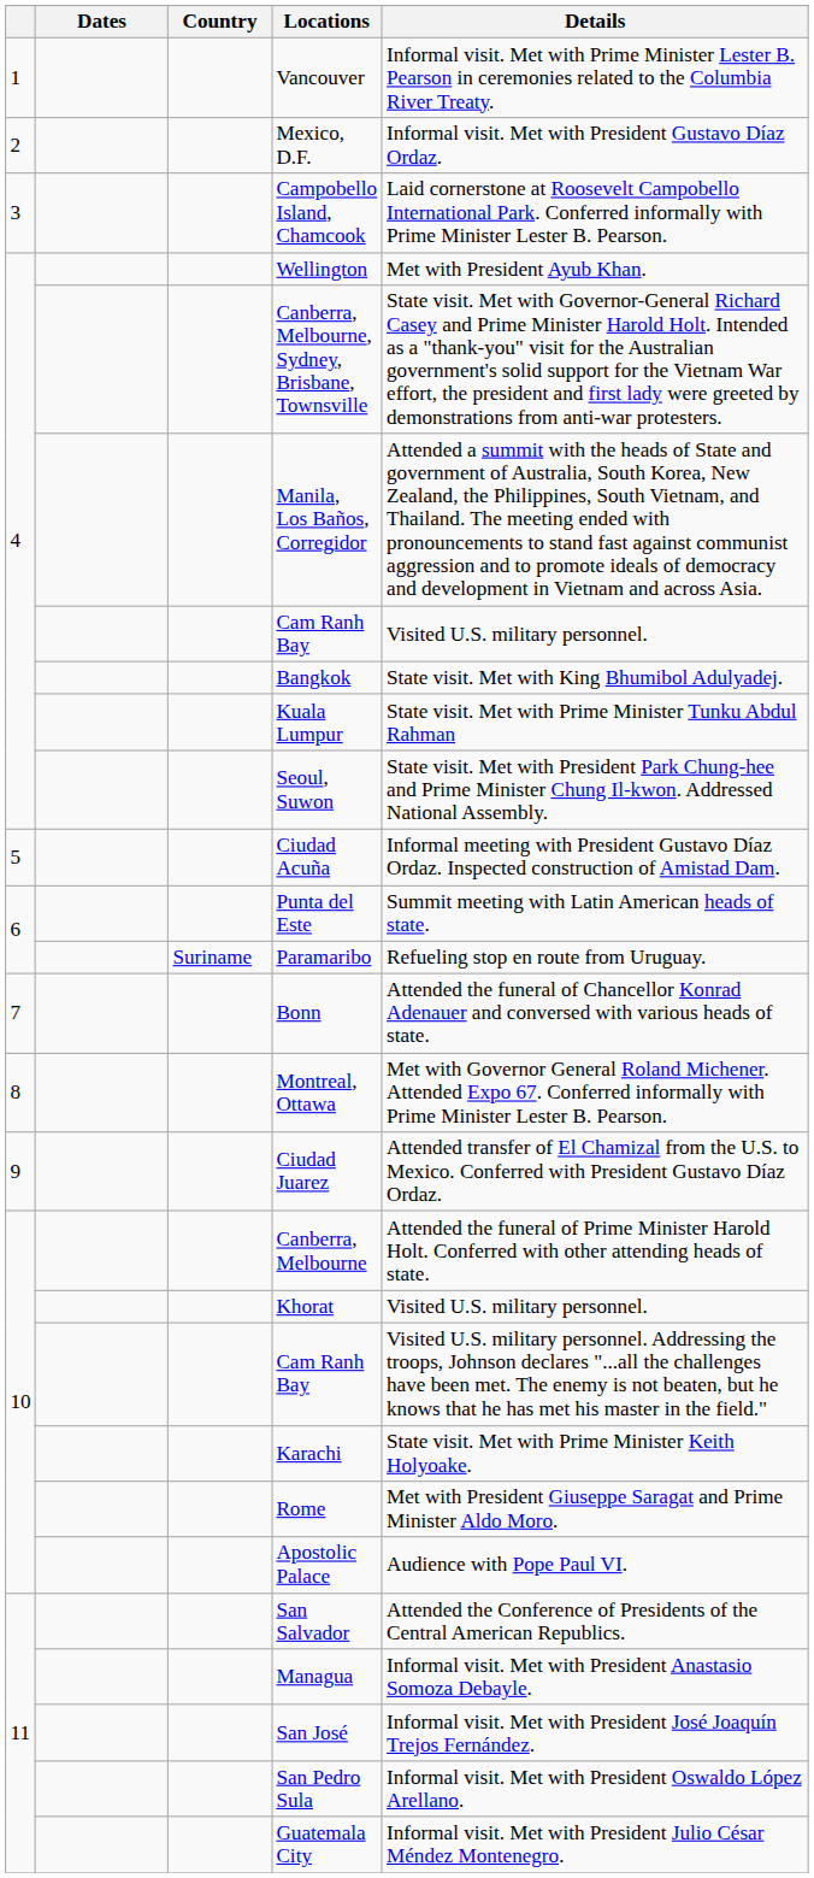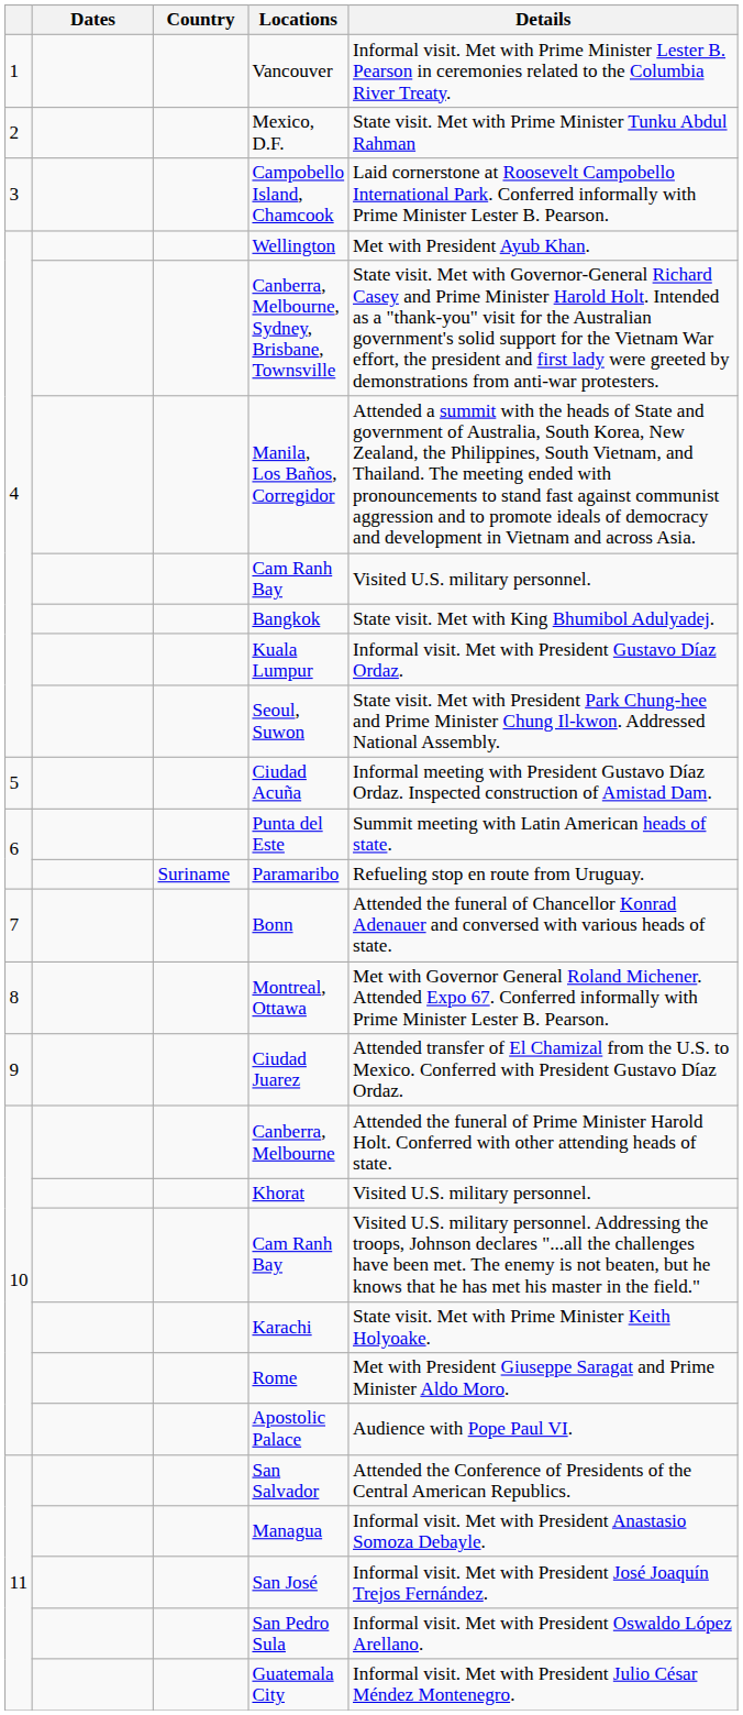 <table class="wikitable sortable" border="1" style="margin: 1em auto 1em auto">
 <tr>
 <th style="width: 3%;"></th>
 <th style="width: 17%;">Dates</th>
 <th style="width: 13%;">Country</th>
 <th style="width: 12%;">Locations</th>
 <th style="width: 55%;">Details</th>
 </tr>
 <tr>
 <td>1</td>
 <td></td>
 <td></td>
 <td>Vancouver</td>
 <td>Informal visit. Met with Prime Minister <a href='#'>Lester B. Pearson</a> in ceremonies related to the <a href='#'>Columbia River Treaty</a>.</td>
 </tr>
 <tr>
 <td>2</td>
 <td></td>
 <td></td>
 <td>Mexico, D.F.</td>
-<td>Informal visit. Met with President <a href='#'>Gustavo Díaz Ordaz</a>.</td>
+<td>State visit. Met with Prime Minister <a href='#'>Tunku Abdul Rahman</a></td>
 </tr>
 <tr>
 <td>3</td>
 <td></td>
 <td></td>
 <td><a href='#'>Campobello Island</a>,<br><a href='#'>Chamcook</a></td>
 <td>Laid cornerstone at <a href='#'>Roosevelt Campobello International Park</a>. Conferred informally with Prime Minister Lester B. Pearson.</td>
 </tr>
 <tr>
 <td rowspan=7>4</td>
 <td></td>
 <td></td>
 <td><a href='#'>Wellington</a></td>
 <td>Met with President <a href='#'>Ayub Khan</a>.</td>
 </tr>
 <tr>
 <td></td>
 <td></td>
 <td><a href='#'>Canberra</a>,<br><a href='#'>Melbourne</a>,<br><a href='#'>Sydney</a>,<br><a href='#'>Brisbane</a>,<br><a href='#'>Townsville</a></td>
 <td>State visit. Met with Governor-General <a href='#'>Richard Casey</a> and Prime Minister <a href='#'>Harold Holt</a>. Intended as a "thank-you" visit for the Australian government's solid support for the Vietnam War effort, the president and <a href='#'>first lady</a> were greeted by demonstrations from anti-war protesters.</td>
 </tr>
 <tr>
 <td></td>
 <td></td>
 <td><a href='#'>Manila</a>,<br><a href='#'>Los Baños</a>,<br><a href='#'>Corregidor</a></td>
 <td>Attended a <a href='#'>summit</a> with the heads of State and government of Australia, South Korea, New Zealand, the Philippines, South Vietnam, and Thailand. The meeting ended with pronouncements to stand fast against communist aggression and to promote ideals of democracy and development in Vietnam and across Asia.</td>
 </tr>
 <tr>
 <td></td>
 <td></td>
 <td><a href='#'>Cam Ranh Bay</a></td>
 <td>Visited U.S. military personnel.</td>
 </tr>
 <tr>
 <td></td>
 <td></td>
 <td><a href='#'>Bangkok</a></td>
 <td>State visit. Met with King <a href='#'>Bhumibol Adulyadej</a>.</td>
 </tr>
 <tr>
 <td></td>
 <td></td>
 <td><a href='#'>Kuala Lumpur</a></td>
-<td>State visit. Met with Prime Minister <a href='#'>Tunku Abdul Rahman</a></td>
+<td>Informal visit. Met with President <a href='#'>Gustavo Díaz Ordaz</a>.</td>
 </tr>
 <tr>
 <td></td>
 <td></td>
 <td><a href='#'>Seoul</a>,<br><a href='#'>Suwon</a></td>
 <td>State visit. Met with President <a href='#'>Park Chung-hee</a> and Prime Minister <a href='#'>Chung Il-kwon</a>. Addressed National Assembly.</td>
 </tr>
 <tr>
 <td>5</td>
 <td></td>
 <td></td>
 <td><a href='#'>Ciudad Acuña</a></td>
 <td>Informal meeting with President Gustavo Díaz Ordaz. Inspected construction of <a href='#'>Amistad Dam</a>.</td>
 </tr>
 <tr>
 <td rowspan=2>6</td>
 <td></td>
 <td></td>
 <td><a href='#'>Punta del Este</a></td>
 <td>Summit meeting with Latin American <a href='#'>heads of state</a>.</td>
 </tr>
 <tr>
 <td></td>
 <td> <a href='#'>Suriname</a></td>
 <td><a href='#'>Paramaribo</a></td>
 <td>Refueling stop en route from Uruguay.</td>
 </tr>
 <tr>
 <td>7</td>
 <td></td>
 <td></td>
 <td><a href='#'>Bonn</a></td>
 <td>Attended the funeral of Chancellor <a href='#'>Konrad Adenauer</a> and conversed with various heads of state.</td>
 </tr>
 <tr>
 <td>8</td>
 <td></td>
 <td></td>
 <td><a href='#'>Montreal</a>,<br><a href='#'>Ottawa</a></td>
 <td>Met with Governor General <a href='#'>Roland Michener</a>. Attended <a href='#'>Expo 67</a>. Conferred informally with Prime Minister Lester B. Pearson.</td>
 </tr>
 <tr>
 <td>9</td>
 <td></td>
 <td></td>
 <td><a href='#'>Ciudad Juarez</a></td>
 <td>Attended transfer of <a href='#'>El Chamizal</a> from the U.S. to Mexico. Conferred with President Gustavo Díaz Ordaz.</td>
 </tr>
 <tr>
 <td rowspan=6>10</td>
 <td></td>
 <td></td>
 <td><a href='#'>Canberra</a>, <a href='#'>Melbourne</a></td>
 <td>Attended the funeral of Prime Minister Harold Holt. Conferred with other attending heads of state.</td>
 </tr>
 <tr>
 <td></td>
 <td></td>
 <td><a href='#'>Khorat</a></td>
 <td>Visited U.S. military personnel.</td>
 </tr>
 <tr>
 <td></td>
 <td></td>
 <td><a href='#'>Cam Ranh Bay</a></td>
 <td>Visited U.S. military personnel. Addressing the troops, Johnson declares "...all the challenges have been met. The enemy is not beaten, but he knows that he has met his master in the field."</td>
 </tr>
 <tr>
 <td></td>
 <td></td>
 <td><a href='#'>Karachi</a></td>
 <td>State visit. Met with Prime Minister <a href='#'>Keith Holyoake</a>.</td>
 </tr>
 <tr>
 <td></td>
 <td></td>
 <td><a href='#'>Rome</a></td>
 <td>Met with President <a href='#'>Giuseppe Saragat</a> and Prime Minister <a href='#'>Aldo Moro</a>.</td>
 </tr>
 <tr>
 <td></td>
 <td></td>
 <td><a href='#'>Apostolic Palace</a></td>
 <td>Audience with <a href='#'>Pope Paul VI</a>.</td>
 </tr>
 <tr>
 <td rowspan=5>11</td>
 <td></td>
 <td></td>
 <td><a href='#'>San Salvador</a></td>
 <td>Attended the Conference of Presidents of the Central American Republics.</td>
 </tr>
 <tr>
 <td></td>
 <td></td>
 <td><a href='#'>Managua</a></td>
 <td>Informal visit. Met with President <a href='#'>Anastasio Somoza Debayle</a>.</td>
 </tr>
 <tr>
 <td></td>
 <td></td>
 <td><a href='#'>San José</a></td>
 <td>Informal visit. Met with President <a href='#'>José Joaquín Trejos Fernández</a>.</td>
 </tr>
 <tr>
 <td></td>
 <td></td>
 <td><a href='#'>San Pedro Sula</a></td>
 <td>Informal visit. Met with President <a href='#'>Oswaldo López Arellano</a>.</td>
 </tr>
 <tr>
 <td></td>
 <td></td>
 <td><a href='#'>Guatemala City</a></td>
 <td>Informal visit. Met with President <a href='#'>Julio César Méndez Montenegro</a>.</td>
 </tr>
 </table>
